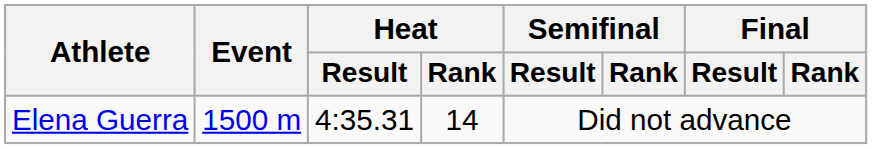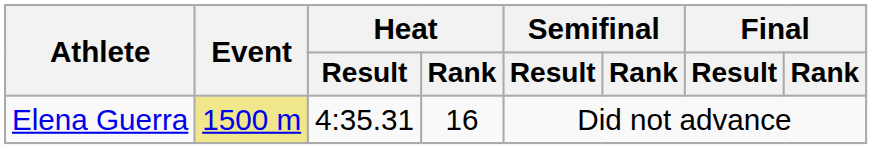 <table class=wikitable style="font-size:90%">
 <tr>
 <th rowspan="2">Athlete</th>
 <th rowspan="2">Event</th>
 <th colspan="2">Heat</th>
 <th colspan="2">Semifinal</th>
 <th colspan="2">Final</th>
 </tr>
 <tr style="font-size:95%">
 <th>Result</th>
 <th>Rank</th>
 <th>Result</th>
 <th>Rank</th>
 <th>Result</th>
 <th>Rank</th>
 </tr>
 <tr align=center>
 <td align=left><a href='#'>Elena Guerra</a></td>
-<td align=left><a href='#'>1500 m</a></td>
+<td align=left style="background: khaki;"><a href='#'>1500 m</a></td>
 <td>4:35.31</td>
-<td>14</td>
+<td>16</td>
 <td colspan=4>Did not advance</td>
 </tr>
 </table>
